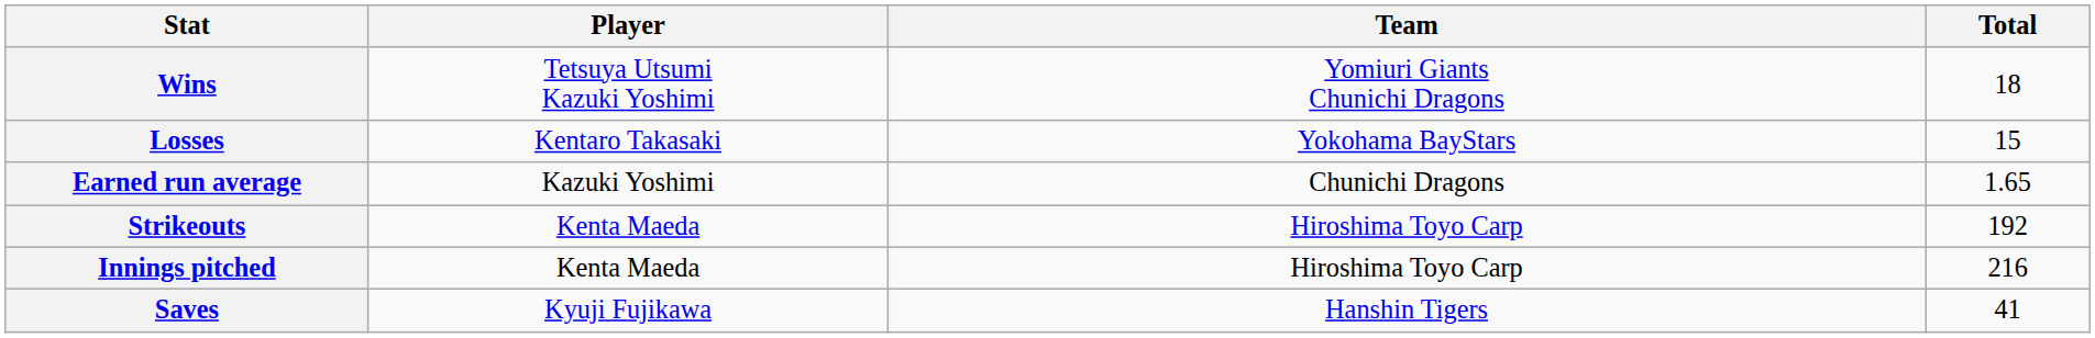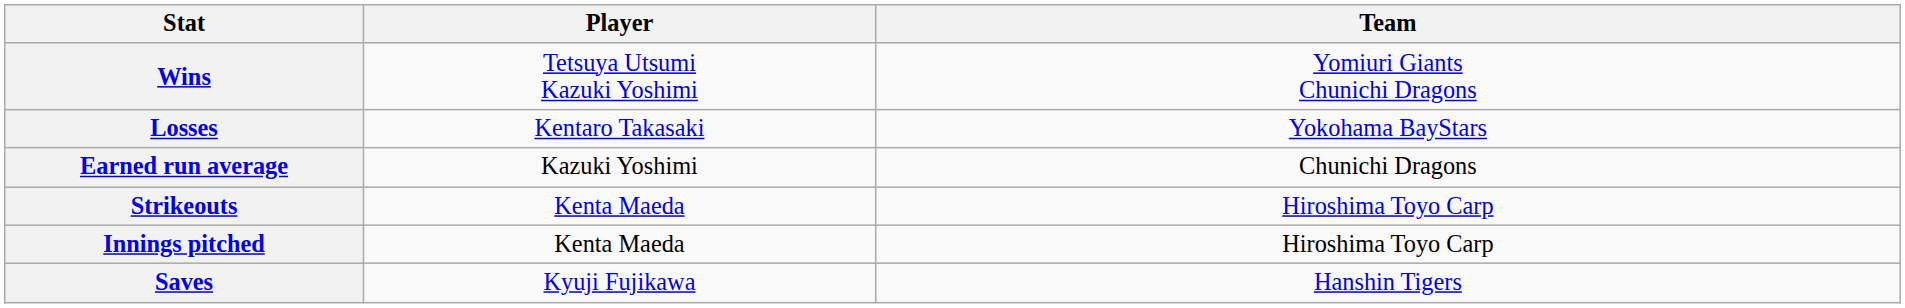 <table class="wikitable" style="text-align:center;">
 <tr>
 <th scope="col" width="7%">Stat</th>
 <th scope="col" width="10%">Player</th>
 <th scope="col" width="20%">Team</th>
-<th scope="col" width="3%">Total</th>
 </tr>
 <tr>
 <th scope="row" style="text-align:center;"><a href='#'>Wins</a></th>
 <td><a href='#'>Tetsuya Utsumi</a><br><a href='#'>Kazuki Yoshimi</a></td>
 <td><a href='#'>Yomiuri Giants</a><br><a href='#'>Chunichi Dragons</a></td>
-<td>18</td>
 </tr>
 <tr>
 <th scope="row" style="text-align:center;"><a href='#'>Losses</a></th>
 <td><a href='#'>Kentaro Takasaki</a></td>
 <td><a href='#'>Yokohama BayStars</a></td>
-<td>15</td>
 </tr>
 <tr>
 <th scope="row" style="text-align:center;"><a href='#'>Earned run average</a></th>
 <td>Kazuki Yoshimi</td>
 <td>Chunichi Dragons</td>
-<td>1.65</td>
 </tr>
 <tr>
 <th scope="row" style="text-align:center;"><a href='#'>Strikeouts</a></th>
 <td><a href='#'>Kenta Maeda</a></td>
 <td><a href='#'>Hiroshima Toyo Carp</a></td>
-<td>192</td>
 </tr>
 <tr>
 <th scope="row" style="text-align:center;"><a href='#'>Innings pitched</a></th>
 <td>Kenta Maeda</td>
 <td>Hiroshima Toyo Carp</td>
-<td>216</td>
 </tr>
 <tr>
 <th scope="row" style="text-align:center;"><a href='#'>Saves</a></th>
 <td><a href='#'>Kyuji Fujikawa</a></td>
 <td><a href='#'>Hanshin Tigers</a></td>
-<td>41</td>
 </tr>
 </table>
